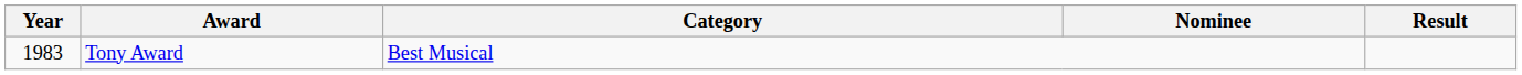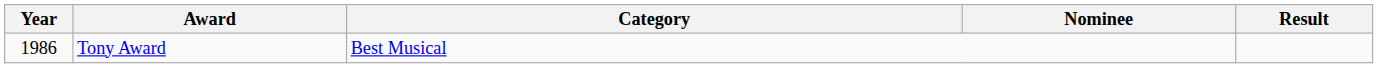 <table class="wikitable" style="width:95%;">
 <tr>
 <th style="width:5%;">Year</th>
 <th style="width:20%;">Award</th>
 <th style="width:45%;">Category</th>
 <th style="width:20%;">Nominee</th>
 <th style="width:10%;">Result</th>
 </tr>
 <tr>
-<td style="text-align:center;">1983</td>
+<td style="text-align:center;">1986</td>
 <td><a href='#'>Tony Award</a></td>
 <td colspan="2"><a href='#'>Best Musical</a></td>
 <td></td>
 </tr>
 </table>
